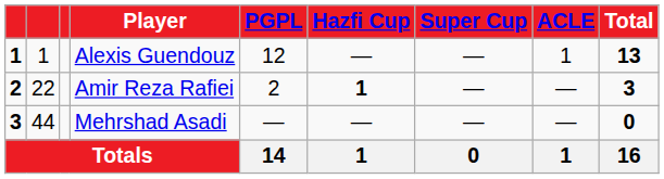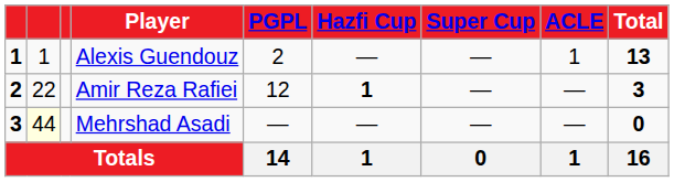 <table class="wikitable" style="text-align:center">
 <tr>
 <th style="background: #ED1C24 ; color:#fff" align=center></th>
 <th style="background: #ED1C24 ; color:#fff" align=center></th>
 <th style="background: #ED1C24 ; color:#fff" align=center></th>
 <th style="background: #ED1C24 ; color:#fff" align=center>Player</th>
 <th style="background: #ED1C24 ; color:#fff" align=center><a href='#'><span>PGPL</span></a></th>
 <th style="background: #ED1C24 ; color:#fff" align=center><a href='#'><span>Hazfi Cup</span></a></th>
 <th style="background: #ED1C24 ; color:#fff" align=center><a href='#'><span>Super Cup</span></a></th>
 <th style="background: #ED1C24 ; color:#fff" align=center><a href='#'><span>ACLE</span></a></th>
 <th style="background: #ED1C24 ; color:#fff" align=center>Total</th>
 </tr>
 <tr>
 <td rowspan=1><strong>1</strong></td>
 <td>1</td>
 <td></td>
 <td style="text-align:left"><a href='#'>Alexis Guendouz</a></td>
-<td>12</td>
+<td>2</td>
 <td>—</td>
 <td>—</td>
 <td>1</td>
 <td><strong>13</strong></td>
 </tr>
 <tr>
 <td rowspan=1><strong>2</strong></td>
 <td>22</td>
 <td></td>
 <td style="text-align:left"><a href='#'>Amir Reza Rafiei</a></td>
-<td>2</td>
+<td>12</td>
 <td><strong>1</strong></td>
 <td>—</td>
 <td>—</td>
 <td><strong>3</strong></td>
 </tr>
 <tr>
 <td rowspan=1><strong>3</strong></td>
-<td>44</td>
+<td style="background: lightyellow;">44</td>
 <td></td>
 <td style="text-align:left"><a href='#'>Mehrshad Asadi</a></td>
 <td>—</td>
 <td>—</td>
 <td>—</td>
 <td>—</td>
 <td><strong>0</strong></td>
 </tr>
 <tr>
 <th style="background: #ED1C24 ; color:#fff" align=center colspan=4 ;>Totals</th>
 <th>14</th>
 <th>1</th>
 <th>0</th>
 <th>1</th>
 <th>16</th>
 </tr>
 </table>
